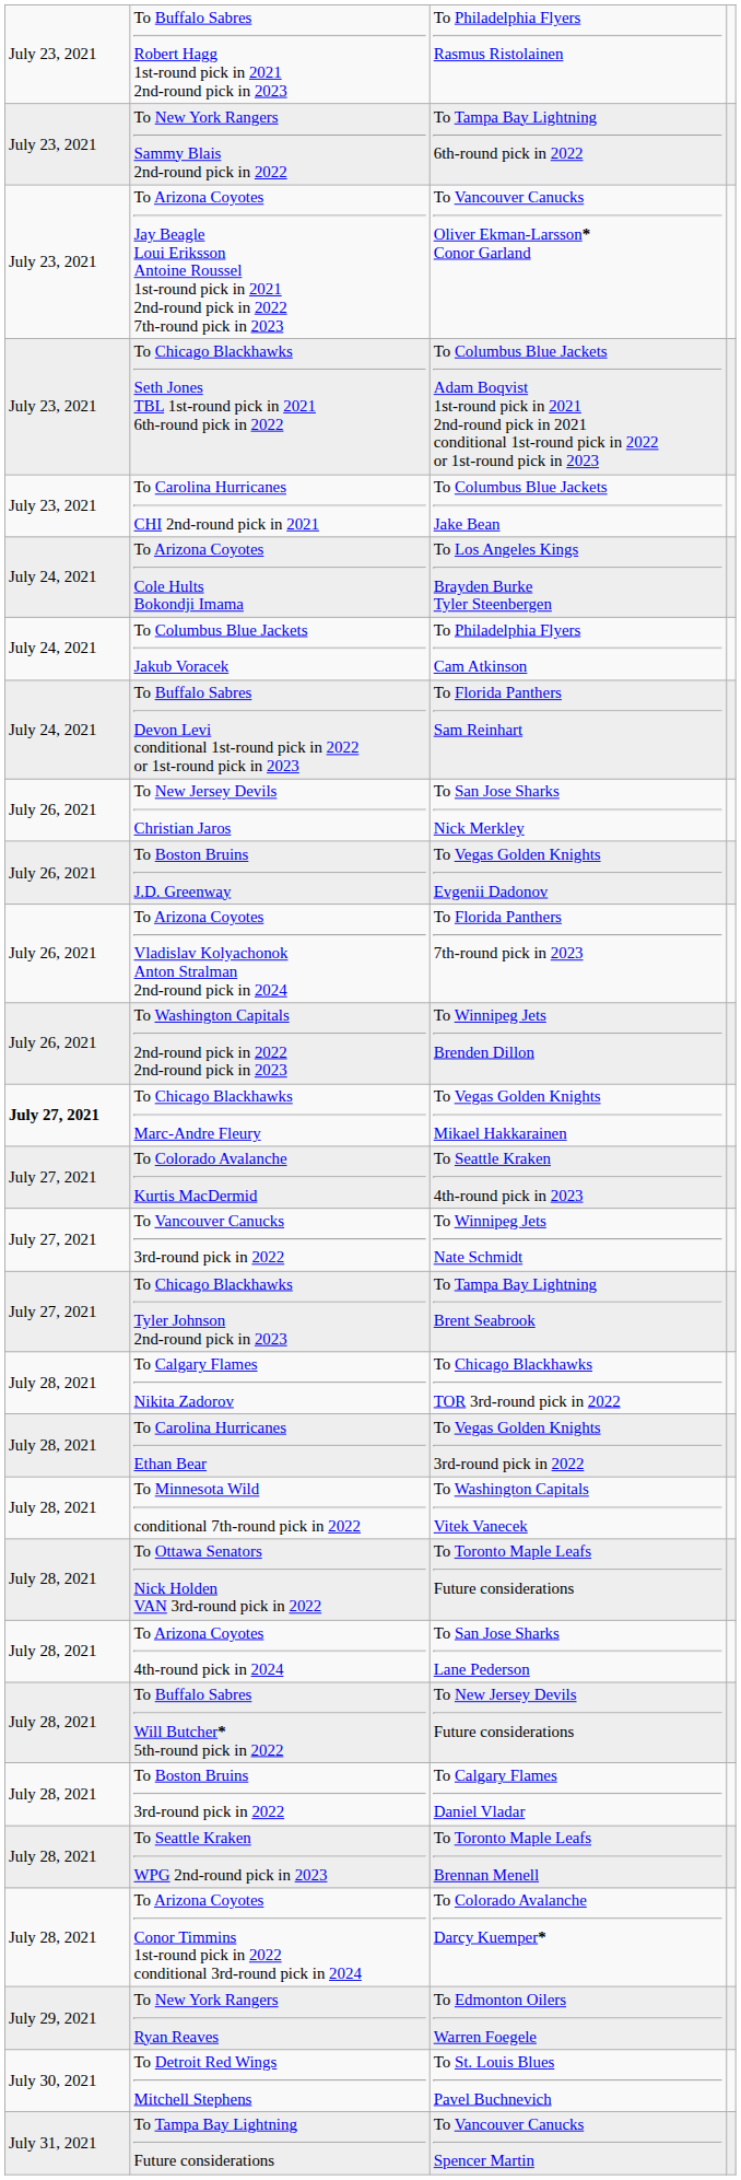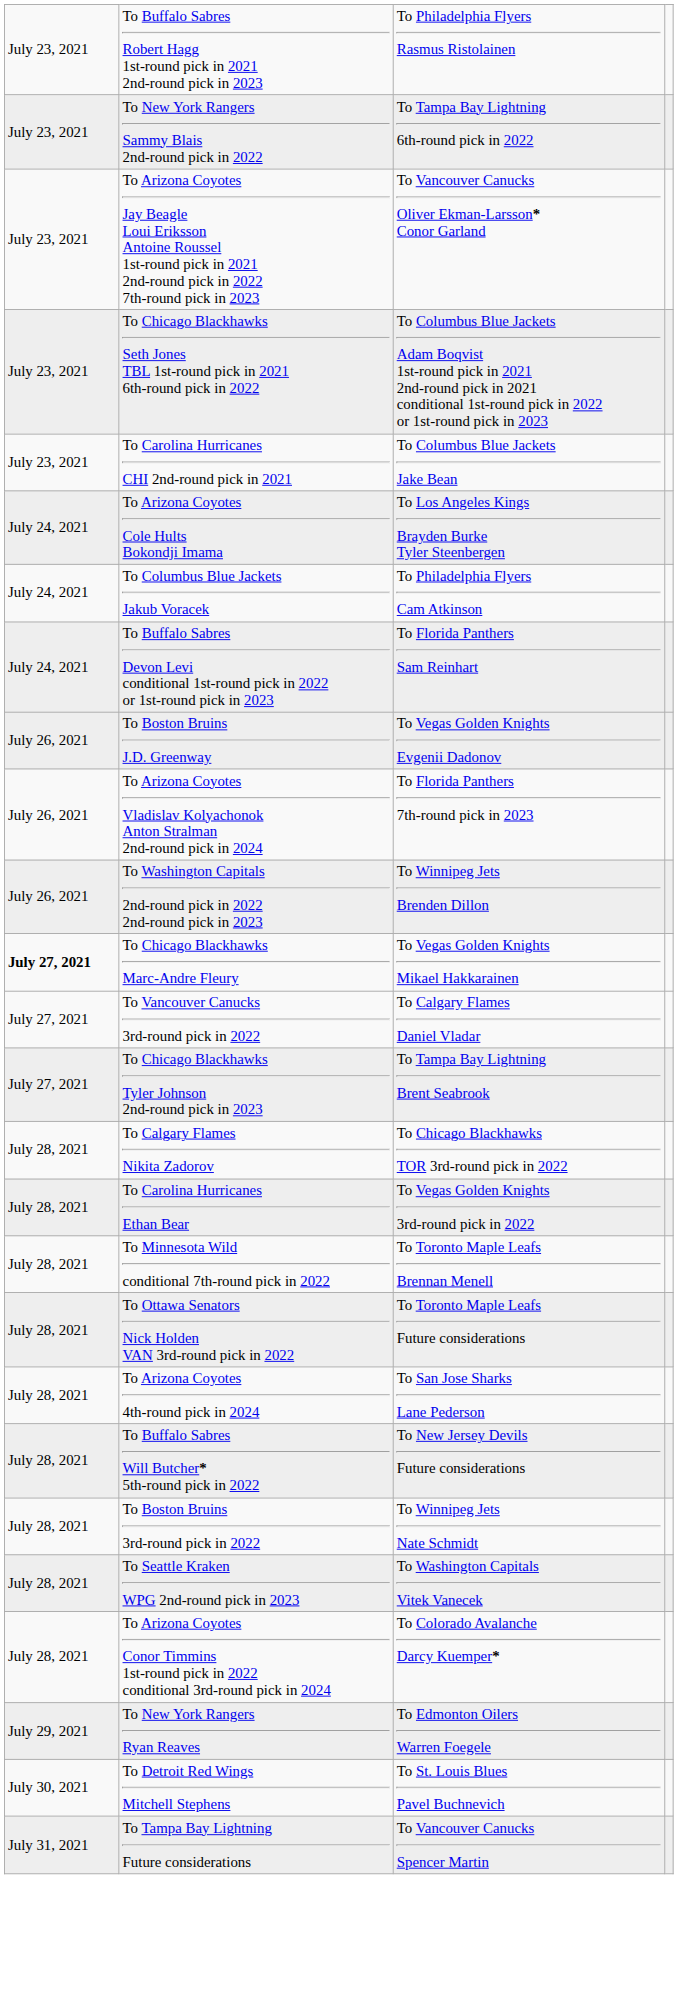 <table cellspacing=0 class="wikitable" style="border:1px solid #999999; width:720px;">
 <tr>
 <td>July 23, 2021</td>
 <td valign="top">To <a href='#'>Buffalo Sabres</a><hr><a href='#'>Robert Hagg</a><br>1st-round pick in <a href='#'>2021</a><br>2nd-round pick in <a href='#'>2023</a></td>
 <td valign="top">To <a href='#'>Philadelphia Flyers</a><hr><a href='#'>Rasmus Ristolainen</a></td>
 <td></td>
 </tr>
 <tr bgcolor="eeeeee">
 <td>July 23, 2021</td>
 <td valign="top">To <a href='#'>New York Rangers</a><hr><a href='#'>Sammy Blais</a><br>2nd-round pick in <a href='#'>2022</a></td>
 <td valign="top">To <a href='#'>Tampa Bay Lightning</a><hr>6th-round pick in <a href='#'>2022</a></td>
 <td></td>
 </tr>
 <tr>
 <td>July 23, 2021</td>
 <td valign="top">To <a href='#'>Arizona Coyotes</a><hr><a href='#'>Jay Beagle</a><br><a href='#'>Loui Eriksson</a><br><a href='#'>Antoine Roussel</a><br>1st-round pick in <a href='#'>2021</a><br>2nd-round pick in <a href='#'>2022</a><br>7th-round pick in <a href='#'>2023</a></td>
 <td valign="top">To <a href='#'>Vancouver Canucks</a><hr><a href='#'>Oliver Ekman-Larsson</a><span><strong>*</strong></span><br><a href='#'>Conor Garland</a></td>
 <td></td>
 </tr>
 <tr bgcolor="eeeeee">
 <td>July 23, 2021</td>
 <td valign="top">To <a href='#'>Chicago Blackhawks</a><hr><a href='#'>Seth Jones</a><br><a href='#'>TBL</a> 1st-round pick in <a href='#'>2021</a><br>6th-round pick in <a href='#'>2022</a></td>
 <td valign="top">To <a href='#'>Columbus Blue Jackets</a><hr><a href='#'>Adam Boqvist</a><br>1st-round pick in <a href='#'>2021</a><br>2nd-round pick in 2021<br><span>conditional</span> 1st-round pick in <a href='#'>2022</a><br>or 1st-round pick in <a href='#'>2023</a></td>
 <td></td>
 </tr>
 <tr>
 <td>July 23, 2021</td>
 <td valign="top">To <a href='#'>Carolina Hurricanes</a><hr><a href='#'>CHI</a> 2nd-round pick in <a href='#'>2021</a></td>
 <td valign="top">To <a href='#'>Columbus Blue Jackets</a><hr><a href='#'>Jake Bean</a></td>
 <td></td>
 </tr>
 <tr bgcolor="eeeeee">
 <td>July 24, 2021</td>
 <td valign="top">To <a href='#'>Arizona Coyotes</a><hr><a href='#'>Cole Hults</a><br><a href='#'>Bokondji Imama</a></td>
 <td valign="top">To <a href='#'>Los Angeles Kings</a><hr><a href='#'>Brayden Burke</a><br><a href='#'>Tyler Steenbergen</a></td>
 <td></td>
 </tr>
 <tr>
 <td>July 24, 2021</td>
 <td valign="top">To <a href='#'>Columbus Blue Jackets</a><hr><a href='#'>Jakub Voracek</a></td>
 <td valign="top">To <a href='#'>Philadelphia Flyers</a><hr><a href='#'>Cam Atkinson</a></td>
 <td></td>
 </tr>
 <tr bgcolor="eeeeee">
 <td>July 24, 2021</td>
 <td valign="top">To <a href='#'>Buffalo Sabres</a><hr><a href='#'>Devon Levi</a><br><span>conditional</span> 1st-round pick in <a href='#'>2022</a><br>or 1st-round pick in <a href='#'>2023</a></td>
 <td valign="top">To <a href='#'>Florida Panthers</a><hr><a href='#'>Sam Reinhart</a></td>
 <td></td>
 </tr>
-<tr>
-<td>July 26, 2021</td>
-<td valign="top">To <a href='#'>New Jersey Devils</a><hr><a href='#'>Christian Jaros</a></td>
-<td valign="top">To <a href='#'>San Jose Sharks</a><hr><a href='#'>Nick Merkley</a></td>
-<td></td>
-</tr>
 <tr bgcolor="eeeeee">
 <td>July 26, 2021</td>
 <td valign="top">To <a href='#'>Boston Bruins</a><hr><a href='#'>J.D. Greenway</a></td>
 <td valign="top">To <a href='#'>Vegas Golden Knights</a><hr><a href='#'>Evgenii Dadonov</a></td>
 <td></td>
 </tr>
 <tr>
 <td>July 26, 2021</td>
 <td valign="top">To <a href='#'>Arizona Coyotes</a><hr><a href='#'>Vladislav Kolyachonok</a><br><a href='#'>Anton Stralman</a><br>2nd-round pick in <a href='#'>2024</a></td>
 <td valign="top">To <a href='#'>Florida Panthers</a><hr>7th-round pick in <a href='#'>2023</a></td>
 <td></td>
 </tr>
 <tr bgcolor="eeeeee">
 <td>July 26, 2021</td>
 <td valign="top">To <a href='#'>Washington Capitals</a><hr>2nd-round pick in <a href='#'>2022</a><br>2nd-round pick in <a href='#'>2023</a></td>
 <td valign="top">To <a href='#'>Winnipeg Jets</a><hr><a href='#'>Brenden Dillon</a></td>
 <td></td>
 </tr>
 <tr>
 <td><strong>July 27, 2021</strong></td>
 <td valign="top">To <a href='#'>Chicago Blackhawks</a><hr><a href='#'>Marc-Andre Fleury</a></td>
 <td valign="top">To <a href='#'>Vegas Golden Knights</a><hr><a href='#'>Mikael Hakkarainen</a></td>
 <td></td>
 </tr>
-<tr bgcolor="eeeeee">
-<td>July 27, 2021</td>
-<td valign="top">To <a href='#'>Colorado Avalanche</a><hr><a href='#'>Kurtis MacDermid</a></td>
-<td valign="top">To <a href='#'>Seattle Kraken</a><hr>4th-round pick in <a href='#'>2023</a></td>
-<td></td>
-</tr>
 <tr>
 <td>July 27, 2021</td>
 <td valign="top">To <a href='#'>Vancouver Canucks</a><hr>3rd-round pick in <a href='#'>2022</a></td>
-<td valign="top">To <a href='#'>Winnipeg Jets</a><hr><a href='#'>Nate Schmidt</a></td>
+<td valign="top">To <a href='#'>Calgary Flames</a><hr><a href='#'>Daniel Vladar</a></td>
 <td></td>
 </tr>
 <tr bgcolor="eeeeee">
 <td>July 27, 2021</td>
 <td valign="top">To <a href='#'>Chicago Blackhawks</a><hr><a href='#'>Tyler Johnson</a><br>2nd-round pick in <a href='#'>2023</a></td>
 <td valign="top">To <a href='#'>Tampa Bay Lightning</a><hr><a href='#'>Brent Seabrook</a></td>
 <td></td>
 </tr>
 <tr>
 <td>July 28, 2021</td>
 <td valign="top">To <a href='#'>Calgary Flames</a><hr><a href='#'>Nikita Zadorov</a></td>
 <td valign="top">To <a href='#'>Chicago Blackhawks</a><hr><a href='#'>TOR</a> 3rd-round pick in <a href='#'>2022</a></td>
 <td></td>
 </tr>
 <tr bgcolor="eeeeee">
 <td>July 28, 2021</td>
 <td valign="top">To <a href='#'>Carolina Hurricanes</a><hr><a href='#'>Ethan Bear</a></td>
 <td valign="top">To <a href='#'>Vegas Golden Knights</a><hr>3rd-round pick in <a href='#'>2022</a></td>
 <td></td>
 </tr>
 <tr>
 <td>July 28, 2021</td>
 <td valign="top">To <a href='#'>Minnesota Wild</a><hr><span>conditional</span> 7th-round pick in <a href='#'>2022</a></td>
-<td valign="top">To <a href='#'>Washington Capitals</a><hr><a href='#'>Vitek Vanecek</a></td>
+<td valign="top">To <a href='#'>Toronto Maple Leafs</a><hr><a href='#'>Brennan Menell</a></td>
 <td></td>
 </tr>
 <tr bgcolor="eeeeee">
 <td>July 28, 2021</td>
 <td valign="top">To <a href='#'>Ottawa Senators</a><hr><a href='#'>Nick Holden</a><br><a href='#'>VAN</a> 3rd-round pick in <a href='#'>2022</a></td>
 <td valign="top">To <a href='#'>Toronto Maple Leafs</a><hr><span>Future considerations</span></td>
 <td></td>
 </tr>
 <tr>
 <td>July 28, 2021</td>
 <td valign="top">To <a href='#'>Arizona Coyotes</a><hr>4th-round pick in <a href='#'>2024</a></td>
 <td valign="top">To <a href='#'>San Jose Sharks</a><hr><a href='#'>Lane Pederson</a></td>
 <td></td>
 </tr>
 <tr bgcolor="eeeeee">
 <td>July 28, 2021</td>
 <td valign="top">To <a href='#'>Buffalo Sabres</a><hr><a href='#'>Will Butcher</a><span><strong>*</strong></span><br>5th-round pick in <a href='#'>2022</a></td>
 <td valign="top">To <a href='#'>New Jersey Devils</a><hr><span>Future considerations</span></td>
 <td></td>
 </tr>
 <tr>
 <td>July 28, 2021</td>
 <td valign="top">To <a href='#'>Boston Bruins</a><hr>3rd-round pick in <a href='#'>2022</a></td>
-<td valign="top">To <a href='#'>Calgary Flames</a><hr><a href='#'>Daniel Vladar</a></td>
+<td valign="top">To <a href='#'>Winnipeg Jets</a><hr><a href='#'>Nate Schmidt</a></td>
 <td></td>
 </tr>
 <tr bgcolor="eeeeee">
 <td>July 28, 2021</td>
 <td valign="top">To <a href='#'>Seattle Kraken</a><hr><a href='#'>WPG</a> 2nd-round pick in <a href='#'>2023</a></td>
-<td valign="top">To <a href='#'>Toronto Maple Leafs</a><hr><a href='#'>Brennan Menell</a></td>
+<td valign="top">To <a href='#'>Washington Capitals</a><hr><a href='#'>Vitek Vanecek</a></td>
 <td></td>
 </tr>
 <tr>
 <td>July 28, 2021</td>
 <td valign="top">To <a href='#'>Arizona Coyotes</a><hr><a href='#'>Conor Timmins</a><br>1st-round pick in <a href='#'>2022</a><br><span>conditional</span> 3rd-round pick in <a href='#'>2024</a></td>
 <td valign="top">To <a href='#'>Colorado Avalanche</a><hr><a href='#'>Darcy Kuemper</a><span><strong>*</strong></span></td>
 <td></td>
 </tr>
 <tr bgcolor="eeeeee">
 <td>July 29, 2021</td>
 <td valign="top">To <a href='#'>New York Rangers</a><hr><a href='#'>Ryan Reaves</a></td>
 <td valign="top">To <a href='#'>Edmonton Oilers</a><hr><a href='#'>Warren Foegele</a></td>
 <td></td>
 </tr>
 <tr>
 <td>July 30, 2021</td>
 <td valign="top">To <a href='#'>Detroit Red Wings</a><hr><a href='#'>Mitchell Stephens</a></td>
 <td valign="top">To <a href='#'>St. Louis Blues</a><hr><a href='#'>Pavel Buchnevich</a></td>
 <td></td>
 </tr>
 <tr bgcolor="eeeeee">
 <td>July 31, 2021</td>
 <td valign="top">To <a href='#'>Tampa Bay Lightning</a><hr><span>Future considerations</span></td>
 <td valign="top">To <a href='#'>Vancouver Canucks</a><hr><a href='#'>Spencer Martin</a></td>
 <td></td>
 </tr>
 </table>
